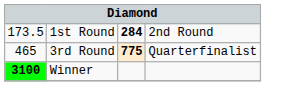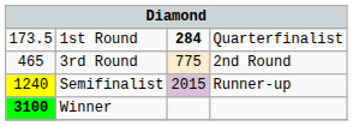 <table class="wikitable" style="font-size:78%;">
 <tr>
 <th colspan=4 style="background:#ccd4d7;">Diamond</th>
 </tr>
 <tr>
 <td align="center">173.5</td>
 <td>1st Round</td>
 <td align="center"><strong>284</strong></td>
-<td>2nd Round</td>
+<td>Quarterfinalist</td>
 </tr>
 <tr>
 <td align="center">465</td>
 <td>3rd Round</td>
-<td align="center" style="background:#ffebcd;"><strong>775</strong></td>
-<td>Quarterfinalist</td>
+<td align="center" style="background:#ffebcd;">775</td>
+<td>2nd Round</td>
+</tr>
+<tr>
+<td align="center" style="background:#ffff00;">1240</td>
+<td>Semifinalist</td>
+<td align="center" style="background:#D8BFD8;">2015</td>
+<td>Runner-up</td>
 </tr>
 <tr>
 <td align="center" style="background:#00ff00;font-weight:bold;">3100</td>
 <td>Winner</td>
 <td></td>
 <td></td>
 </tr>
 <tr>
 </tr>
 </table>
